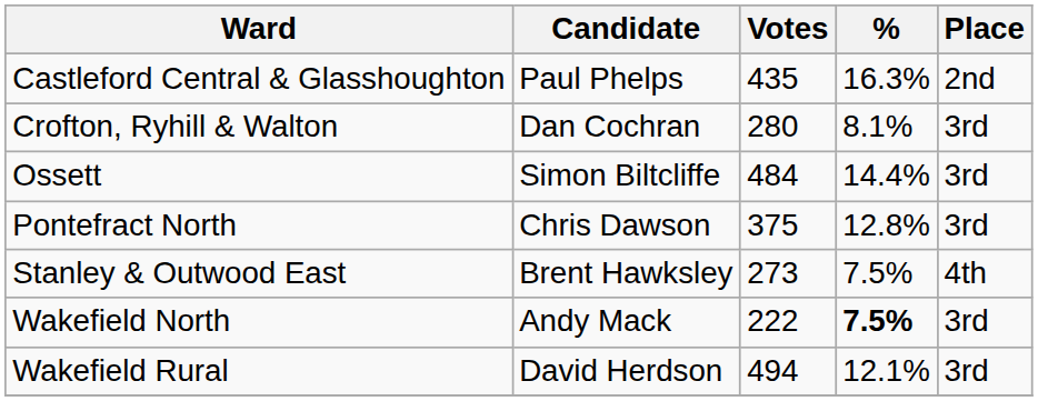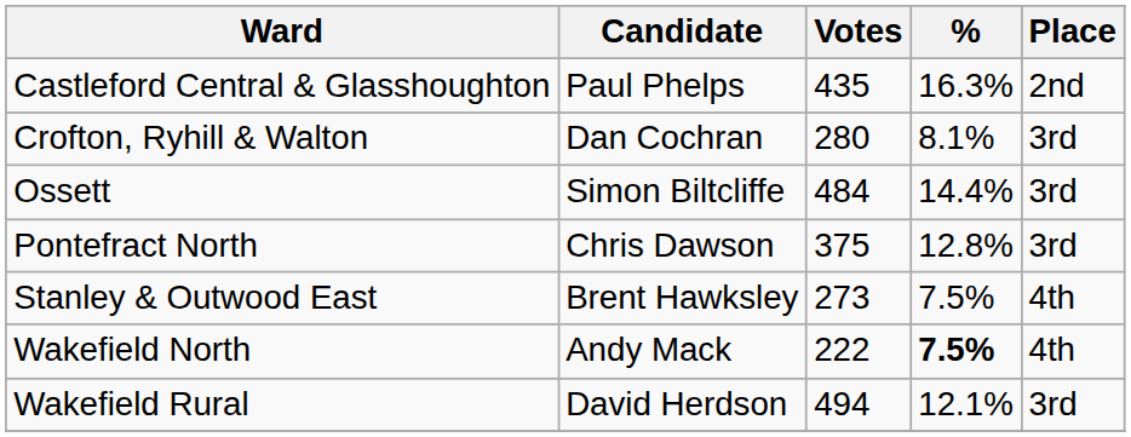 <table class="wikitable">
 <tr>
 <th>Ward</th>
 <th>Candidate</th>
 <th>Votes</th>
 <th>%</th>
 <th>Place</th>
 </tr>
 <tr>
 <td>Castleford Central & Glasshoughton</td>
 <td>Paul Phelps</td>
 <td>435</td>
 <td>16.3%</td>
 <td>2nd</td>
 </tr>
 <tr>
 <td>Crofton, Ryhill & Walton</td>
 <td>Dan Cochran</td>
 <td>280</td>
 <td>8.1%</td>
 <td>3rd</td>
 </tr>
 <tr>
 <td>Ossett</td>
 <td>Simon Biltcliffe</td>
 <td>484</td>
 <td>14.4%</td>
 <td>3rd</td>
 </tr>
 <tr>
 <td>Pontefract North</td>
 <td>Chris Dawson</td>
 <td>375</td>
 <td>12.8%</td>
 <td>3rd</td>
 </tr>
 <tr>
 <td>Stanley & Outwood East</td>
 <td>Brent Hawksley</td>
 <td>273</td>
 <td>7.5%</td>
 <td>4th</td>
 </tr>
 <tr>
 <td>Wakefield North</td>
 <td>Andy Mack</td>
 <td>222</td>
 <td><strong>7.5%</strong></td>
-<td>3rd</td>
+<td>4th</td>
 </tr>
 <tr>
 <td>Wakefield Rural</td>
 <td>David Herdson</td>
 <td>494</td>
 <td>12.1%</td>
 <td>3rd</td>
 </tr>
 <tr>
 </tr>
 </table>
